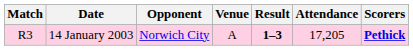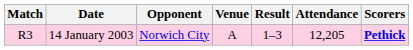 <table class="wikitable" style="font-size:100%; text-align:center">
 <tr>
 <th>Match</th>
 <th>Date</th>
 <th>Opponent</th>
 <th>Venue</th>
 <th>Result</th>
 <th>Attendance</th>
 <th>Scorers</th>
 </tr>
 <tr style="background: #ffd0e3;">
 <td>R3</td>
 <td>14 January 2003</td>
 <td><a href='#'>Norwich City</a></td>
 <td>A</td>
-<td><strong>1–3</strong></td>
-<td>17,205</td>
+<td>1–3</td>
+<td>12,205</td>
 <td><strong><a href='#'>Pethick</a></strong></td>
 </tr>
 </table>
